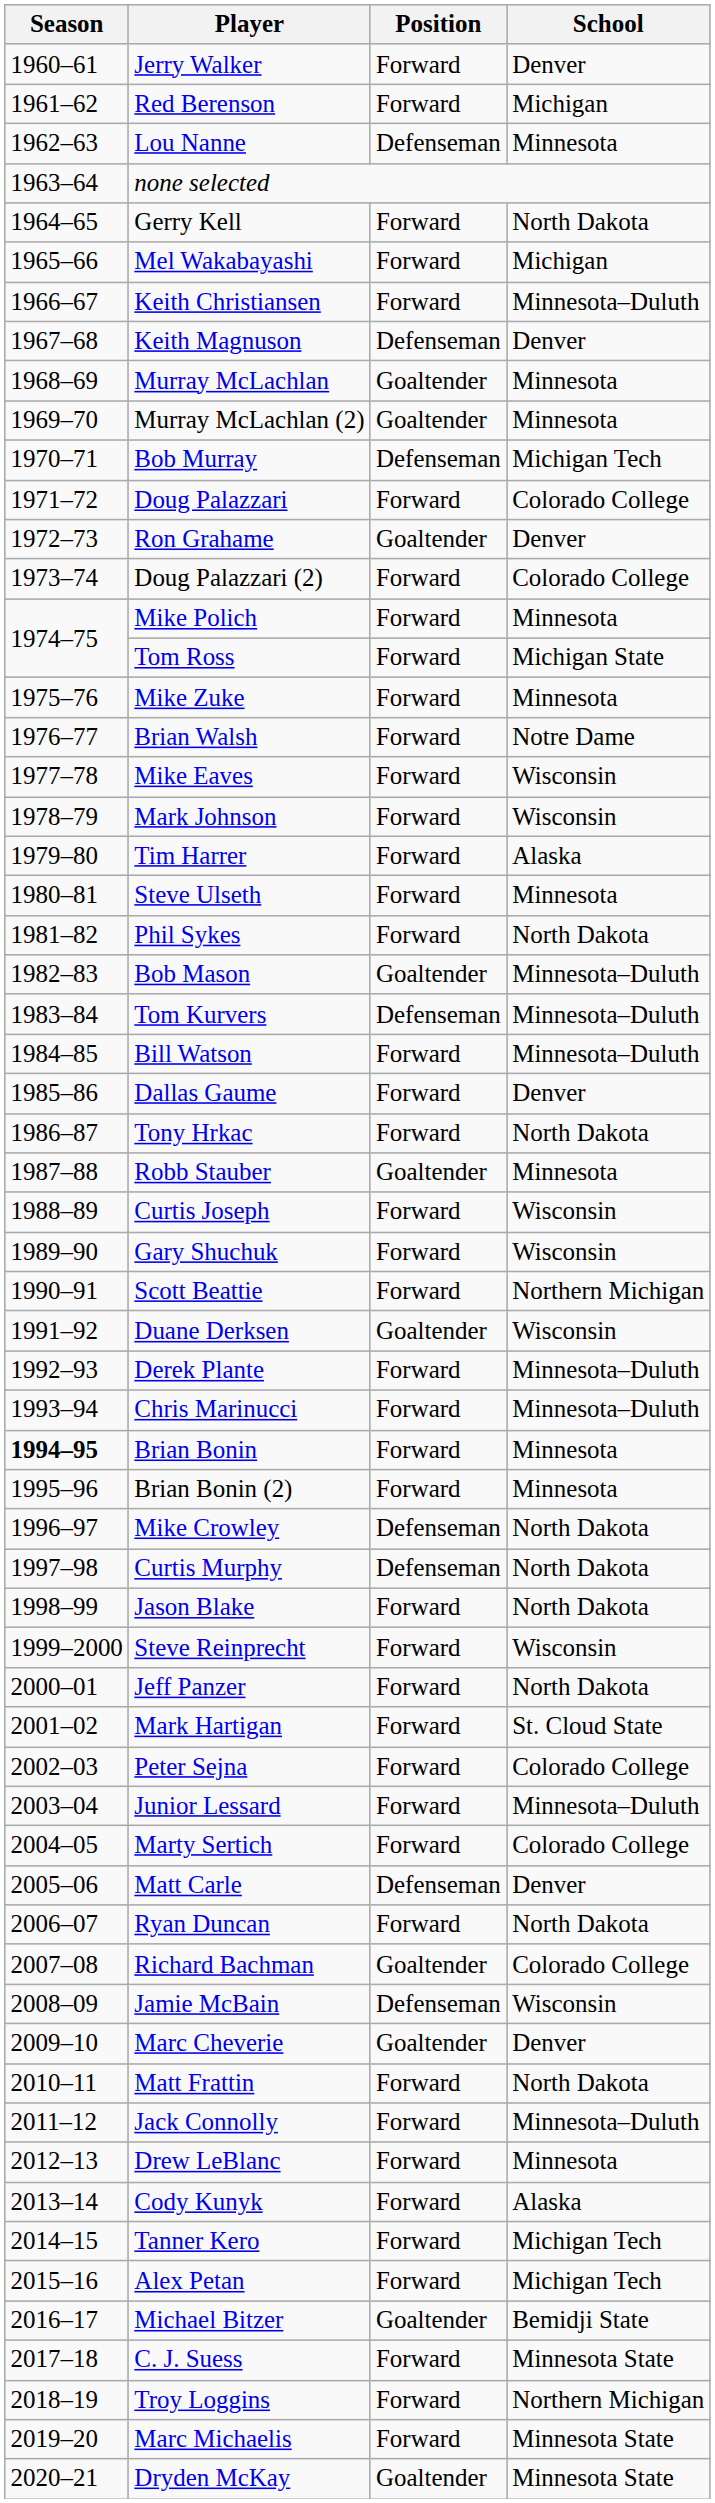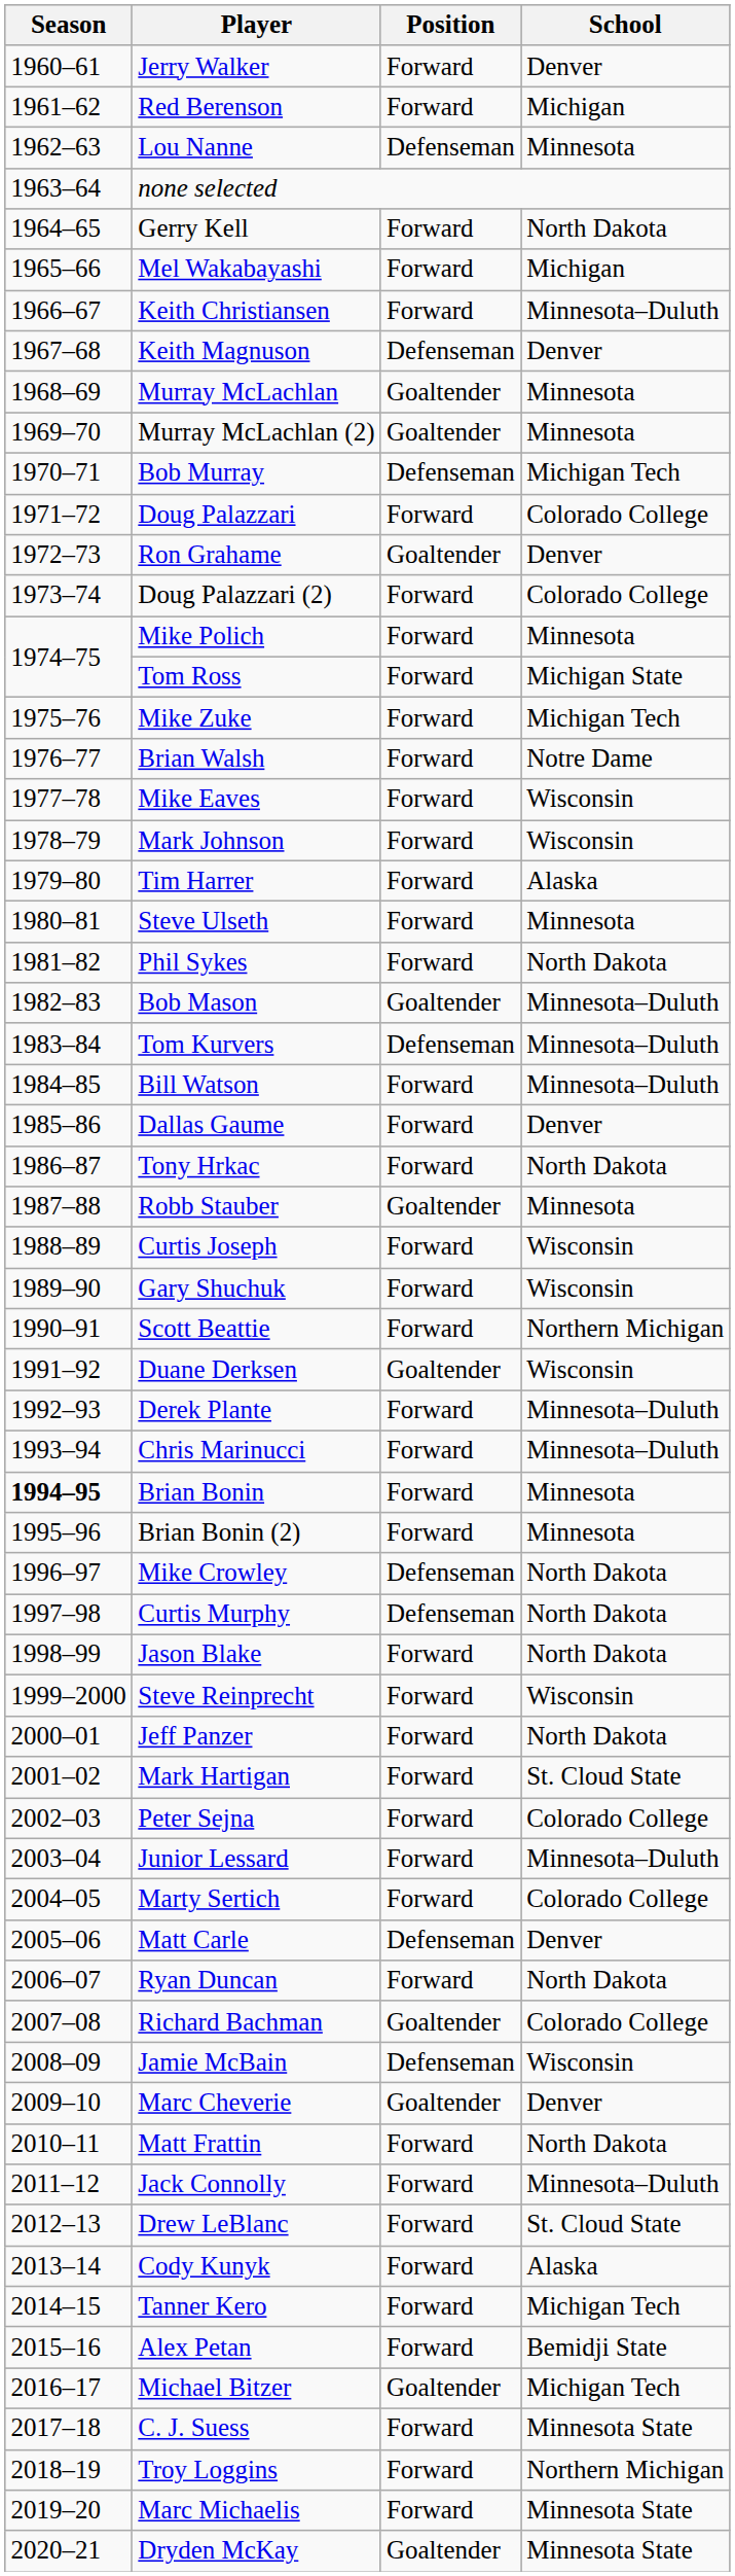 <table class="sortable wikitable">
 <tr>
 <th>Season</th>
 <th>Player</th>
 <th>Position</th>
 <th>School</th>
 </tr>
 <tr>
 <td>1960–61</td>
 <td><a href='#'>Jerry Walker</a></td>
 <td>Forward</td>
 <td>Denver</td>
 </tr>
 <tr>
 <td>1961–62</td>
 <td><a href='#'>Red Berenson</a></td>
 <td>Forward</td>
 <td>Michigan</td>
 </tr>
 <tr>
 <td>1962–63</td>
 <td><a href='#'>Lou Nanne</a></td>
 <td>Defenseman</td>
 <td>Minnesota</td>
 </tr>
 <tr>
 <td>1963–64</td>
 <td colspan=3><em>none selected</em></td>
 </tr>
 <tr>
 <td>1964–65</td>
 <td>Gerry Kell</td>
 <td>Forward</td>
 <td>North Dakota</td>
 </tr>
 <tr>
 <td>1965–66</td>
 <td><a href='#'>Mel Wakabayashi</a></td>
 <td>Forward</td>
 <td>Michigan</td>
 </tr>
 <tr>
 <td>1966–67</td>
 <td><a href='#'>Keith Christiansen</a></td>
 <td>Forward</td>
 <td>Minnesota–Duluth</td>
 </tr>
 <tr>
 <td>1967–68</td>
 <td><a href='#'>Keith Magnuson</a></td>
 <td>Defenseman</td>
 <td>Denver</td>
 </tr>
 <tr>
 <td>1968–69</td>
 <td><a href='#'>Murray McLachlan</a></td>
 <td>Goaltender</td>
 <td>Minnesota</td>
 </tr>
 <tr>
 <td>1969–70</td>
 <td>Murray McLachlan (2)</td>
 <td>Goaltender</td>
 <td>Minnesota</td>
 </tr>
 <tr>
 <td>1970–71</td>
 <td><a href='#'>Bob Murray</a></td>
 <td>Defenseman</td>
 <td>Michigan Tech</td>
 </tr>
 <tr>
 <td>1971–72</td>
 <td><a href='#'>Doug Palazzari</a></td>
 <td>Forward</td>
 <td>Colorado College</td>
 </tr>
 <tr>
 <td>1972–73</td>
 <td><a href='#'>Ron Grahame</a></td>
 <td>Goaltender</td>
 <td>Denver</td>
 </tr>
 <tr>
 <td>1973–74</td>
 <td>Doug Palazzari (2)</td>
 <td>Forward</td>
 <td>Colorado College</td>
 </tr>
 <tr>
 <td rowspan=2>1974–75</td>
 <td><a href='#'>Mike Polich</a></td>
 <td>Forward</td>
 <td>Minnesota</td>
 </tr>
 <tr>
 <td><a href='#'>Tom Ross</a></td>
 <td>Forward</td>
 <td>Michigan State</td>
 </tr>
 <tr>
 <td>1975–76</td>
 <td><a href='#'>Mike Zuke</a></td>
 <td>Forward</td>
-<td>Minnesota</td>
+<td>Michigan Tech</td>
 </tr>
 <tr>
 <td>1976–77</td>
 <td><a href='#'>Brian Walsh</a></td>
 <td>Forward</td>
 <td>Notre Dame</td>
 </tr>
 <tr>
 <td>1977–78</td>
 <td><a href='#'>Mike Eaves</a></td>
 <td>Forward</td>
 <td>Wisconsin</td>
 </tr>
 <tr>
 <td>1978–79</td>
 <td><a href='#'>Mark Johnson</a></td>
 <td>Forward</td>
 <td>Wisconsin</td>
 </tr>
 <tr>
 <td>1979–80</td>
 <td><a href='#'>Tim Harrer</a></td>
 <td>Forward</td>
 <td>Alaska</td>
 </tr>
 <tr>
 <td>1980–81</td>
 <td><a href='#'>Steve Ulseth</a></td>
 <td>Forward</td>
 <td>Minnesota</td>
 </tr>
 <tr>
 <td>1981–82</td>
 <td><a href='#'>Phil Sykes</a></td>
 <td>Forward</td>
 <td>North Dakota</td>
 </tr>
 <tr>
 <td>1982–83</td>
 <td><a href='#'>Bob Mason</a></td>
 <td>Goaltender</td>
 <td>Minnesota–Duluth</td>
 </tr>
 <tr>
 <td>1983–84</td>
 <td><a href='#'>Tom Kurvers</a></td>
 <td>Defenseman</td>
 <td>Minnesota–Duluth</td>
 </tr>
 <tr>
 <td>1984–85</td>
 <td><a href='#'>Bill Watson</a></td>
 <td>Forward</td>
 <td>Minnesota–Duluth</td>
 </tr>
 <tr>
 <td>1985–86</td>
 <td><a href='#'>Dallas Gaume</a></td>
 <td>Forward</td>
 <td>Denver</td>
 </tr>
 <tr>
 <td>1986–87</td>
 <td><a href='#'>Tony Hrkac</a></td>
 <td>Forward</td>
 <td>North Dakota</td>
 </tr>
 <tr>
 <td>1987–88</td>
 <td><a href='#'>Robb Stauber</a></td>
 <td>Goaltender</td>
 <td>Minnesota</td>
 </tr>
 <tr>
 <td>1988–89</td>
 <td><a href='#'>Curtis Joseph</a></td>
 <td>Forward</td>
 <td>Wisconsin</td>
 </tr>
 <tr>
 <td>1989–90</td>
 <td><a href='#'>Gary Shuchuk</a></td>
 <td>Forward</td>
 <td>Wisconsin</td>
 </tr>
 <tr>
 <td>1990–91</td>
 <td><a href='#'>Scott Beattie</a></td>
 <td>Forward</td>
 <td>Northern Michigan</td>
 </tr>
 <tr>
 <td>1991–92</td>
 <td><a href='#'>Duane Derksen</a></td>
 <td>Goaltender</td>
 <td>Wisconsin</td>
 </tr>
 <tr>
 <td>1992–93</td>
 <td><a href='#'>Derek Plante</a></td>
 <td>Forward</td>
 <td>Minnesota–Duluth</td>
 </tr>
 <tr>
 <td>1993–94</td>
 <td><a href='#'>Chris Marinucci</a></td>
 <td>Forward</td>
 <td>Minnesota–Duluth</td>
 </tr>
 <tr>
 <td><strong>1994–95</strong></td>
 <td><a href='#'>Brian Bonin</a></td>
 <td>Forward</td>
 <td>Minnesota</td>
 </tr>
 <tr>
 <td>1995–96</td>
 <td>Brian Bonin (2)</td>
 <td>Forward</td>
 <td>Minnesota</td>
 </tr>
 <tr>
 <td>1996–97</td>
 <td><a href='#'>Mike Crowley</a></td>
 <td>Defenseman</td>
 <td>North Dakota</td>
 </tr>
 <tr>
 <td>1997–98</td>
 <td><a href='#'>Curtis Murphy</a></td>
 <td>Defenseman</td>
 <td>North Dakota</td>
 </tr>
 <tr>
 <td>1998–99</td>
 <td><a href='#'>Jason Blake</a></td>
 <td>Forward</td>
 <td>North Dakota</td>
 </tr>
 <tr>
 <td>1999–2000</td>
 <td><a href='#'>Steve Reinprecht</a></td>
 <td>Forward</td>
 <td>Wisconsin</td>
 </tr>
 <tr>
 <td>2000–01</td>
 <td><a href='#'>Jeff Panzer</a></td>
 <td>Forward</td>
 <td>North Dakota</td>
 </tr>
 <tr>
 <td>2001–02</td>
 <td><a href='#'>Mark Hartigan</a></td>
 <td>Forward</td>
 <td>St. Cloud State</td>
 </tr>
 <tr>
 <td>2002–03</td>
 <td><a href='#'>Peter Sejna</a></td>
 <td>Forward</td>
 <td>Colorado College</td>
 </tr>
 <tr>
 <td>2003–04</td>
 <td><a href='#'>Junior Lessard</a></td>
 <td>Forward</td>
 <td>Minnesota–Duluth</td>
 </tr>
 <tr>
 <td>2004–05</td>
 <td><a href='#'>Marty Sertich</a></td>
 <td>Forward</td>
 <td>Colorado College</td>
 </tr>
 <tr>
 <td>2005–06</td>
 <td><a href='#'>Matt Carle</a></td>
 <td>Defenseman</td>
 <td>Denver</td>
 </tr>
 <tr>
 <td>2006–07</td>
 <td><a href='#'>Ryan Duncan</a></td>
 <td>Forward</td>
 <td>North Dakota</td>
 </tr>
 <tr>
 <td>2007–08</td>
 <td><a href='#'>Richard Bachman</a></td>
 <td>Goaltender</td>
 <td>Colorado College</td>
 </tr>
 <tr>
 <td>2008–09</td>
 <td><a href='#'>Jamie McBain</a></td>
 <td>Defenseman</td>
 <td>Wisconsin</td>
 </tr>
 <tr>
 <td>2009–10</td>
 <td><a href='#'>Marc Cheverie</a></td>
 <td>Goaltender</td>
 <td>Denver</td>
 </tr>
 <tr>
 <td>2010–11</td>
 <td><a href='#'>Matt Frattin</a></td>
 <td>Forward</td>
 <td>North Dakota</td>
 </tr>
 <tr>
 <td>2011–12</td>
 <td><a href='#'>Jack Connolly</a></td>
 <td>Forward</td>
 <td>Minnesota–Duluth</td>
 </tr>
 <tr>
 <td>2012–13</td>
 <td><a href='#'>Drew LeBlanc</a></td>
 <td>Forward</td>
-<td>Minnesota</td>
+<td>St. Cloud State</td>
 </tr>
 <tr>
 <td>2013–14</td>
 <td><a href='#'>Cody Kunyk</a></td>
 <td>Forward</td>
 <td>Alaska</td>
 </tr>
 <tr>
 <td>2014–15</td>
 <td><a href='#'>Tanner Kero</a></td>
 <td>Forward</td>
 <td>Michigan Tech</td>
 </tr>
 <tr>
 <td>2015–16</td>
 <td><a href='#'>Alex Petan</a></td>
 <td>Forward</td>
-<td>Michigan Tech</td>
+<td>Bemidji State</td>
 </tr>
 <tr>
 <td>2016–17</td>
 <td><a href='#'>Michael Bitzer</a></td>
 <td>Goaltender</td>
-<td>Bemidji State</td>
+<td>Michigan Tech</td>
 </tr>
 <tr>
 <td>2017–18</td>
 <td><a href='#'>C. J. Suess</a></td>
 <td>Forward</td>
 <td>Minnesota State</td>
 </tr>
 <tr>
 <td>2018–19</td>
 <td><a href='#'>Troy Loggins</a></td>
 <td>Forward</td>
 <td>Northern Michigan</td>
 </tr>
 <tr>
 <td>2019–20</td>
 <td><a href='#'>Marc Michaelis</a></td>
 <td>Forward</td>
 <td>Minnesota State</td>
 </tr>
 <tr>
 <td>2020–21</td>
 <td><a href='#'>Dryden McKay</a></td>
 <td>Goaltender</td>
 <td>Minnesota State</td>
 </tr>
 </table>
